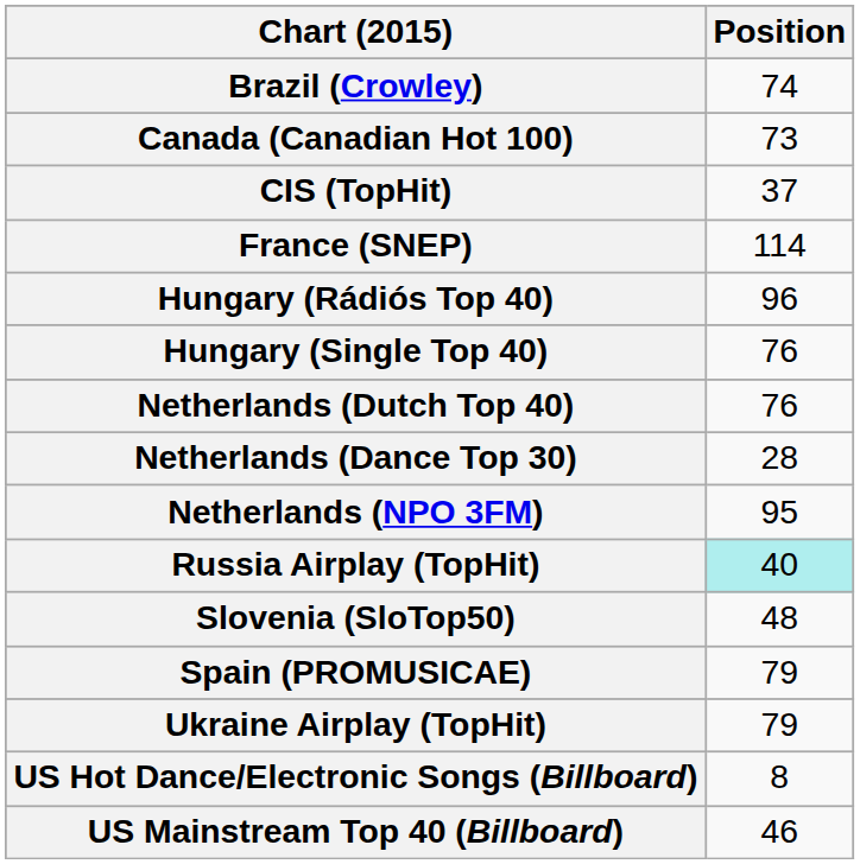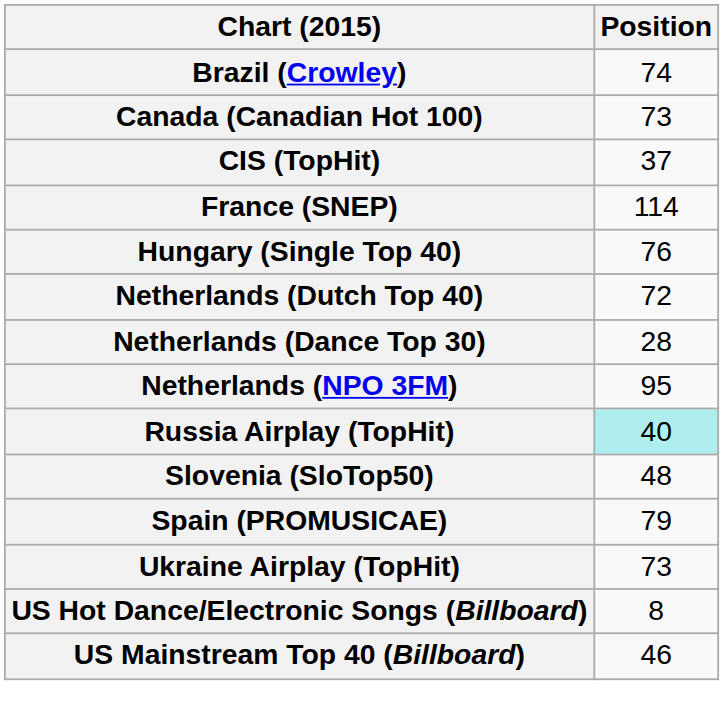 <table class="wikitable sortable plainrowheaders" style="text-align:center">
 <tr>
 <th scope="col">Chart (2015)</th>
 <th scope="col">Position</th>
 </tr>
 <tr>
 <th scope="row">Brazil (<a href='#'>Crowley</a>)</th>
 <td>74</td>
 </tr>
 <tr>
 <th scope="row">Canada (Canadian Hot 100)</th>
 <td>73</td>
 </tr>
 <tr>
 <th scope="row">CIS (TopHit)</th>
 <td style="text-align:center;">37</td>
 </tr>
 <tr>
 <th scope="row">France (SNEP)</th>
 <td>114</td>
 </tr>
 <tr>
-<th scope="row">Hungary (Rádiós Top 40)</th>
-<td>96</td>
-</tr>
-<tr>
 <th scope="row">Hungary (Single Top 40)</th>
 <td>76</td>
 </tr>
 <tr>
 <th scope="row">Netherlands (Dutch Top 40)</th>
-<td>76</td>
+<td>72</td>
 </tr>
 <tr>
 <th scope="row">Netherlands (Dance Top 30)</th>
 <td>28</td>
 </tr>
 <tr>
 <th scope="row">Netherlands (<a href='#'>NPO 3FM</a>)</th>
 <td>95</td>
 </tr>
 <tr>
 <th scope="row">Russia Airplay (TopHit)</th>
 <td style="background: paleturquoise; text-align:center;">40</td>
 </tr>
 <tr>
 <th scope="row">Slovenia (SloTop50)</th>
 <td align=center>48</td>
 </tr>
 <tr>
 <th scope="row">Spain (PROMUSICAE)</th>
 <td>79</td>
 </tr>
 <tr>
 <th scope="row">Ukraine Airplay (TopHit)</th>
-<td style="text-align:center;">79</td>
+<td style="text-align:center;">73</td>
 </tr>
 <tr>
 <th scope="row">US Hot Dance/Electronic Songs (<em>Billboard</em>)</th>
 <td style="text-align:center;">8</td>
 </tr>
 <tr>
 <th scope="row">US Mainstream Top 40 (<em>Billboard</em>)</th>
 <td style="text-align:center;">46</td>
 </tr>
 </table>
